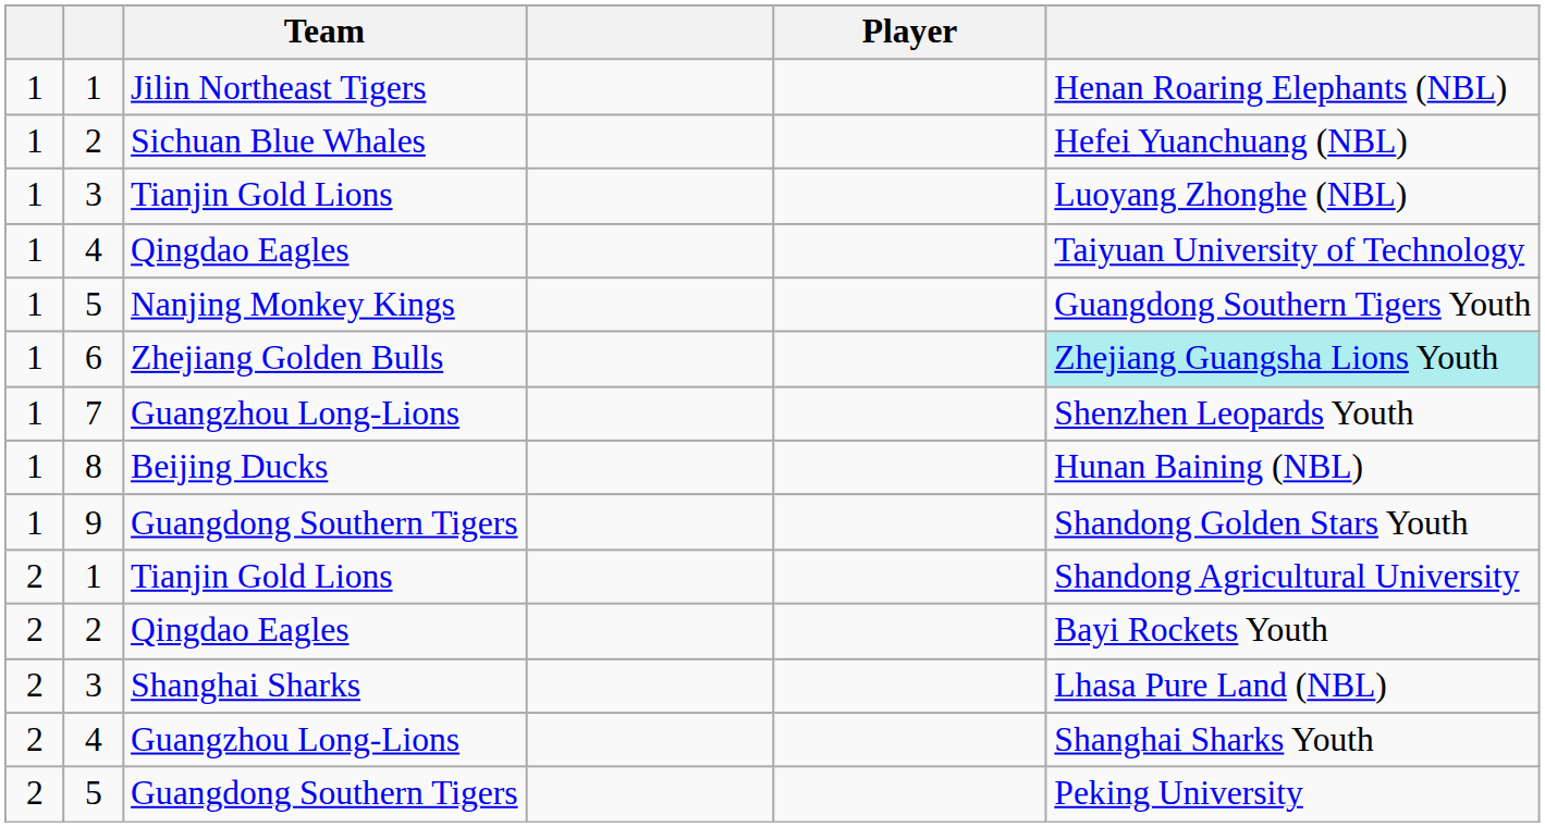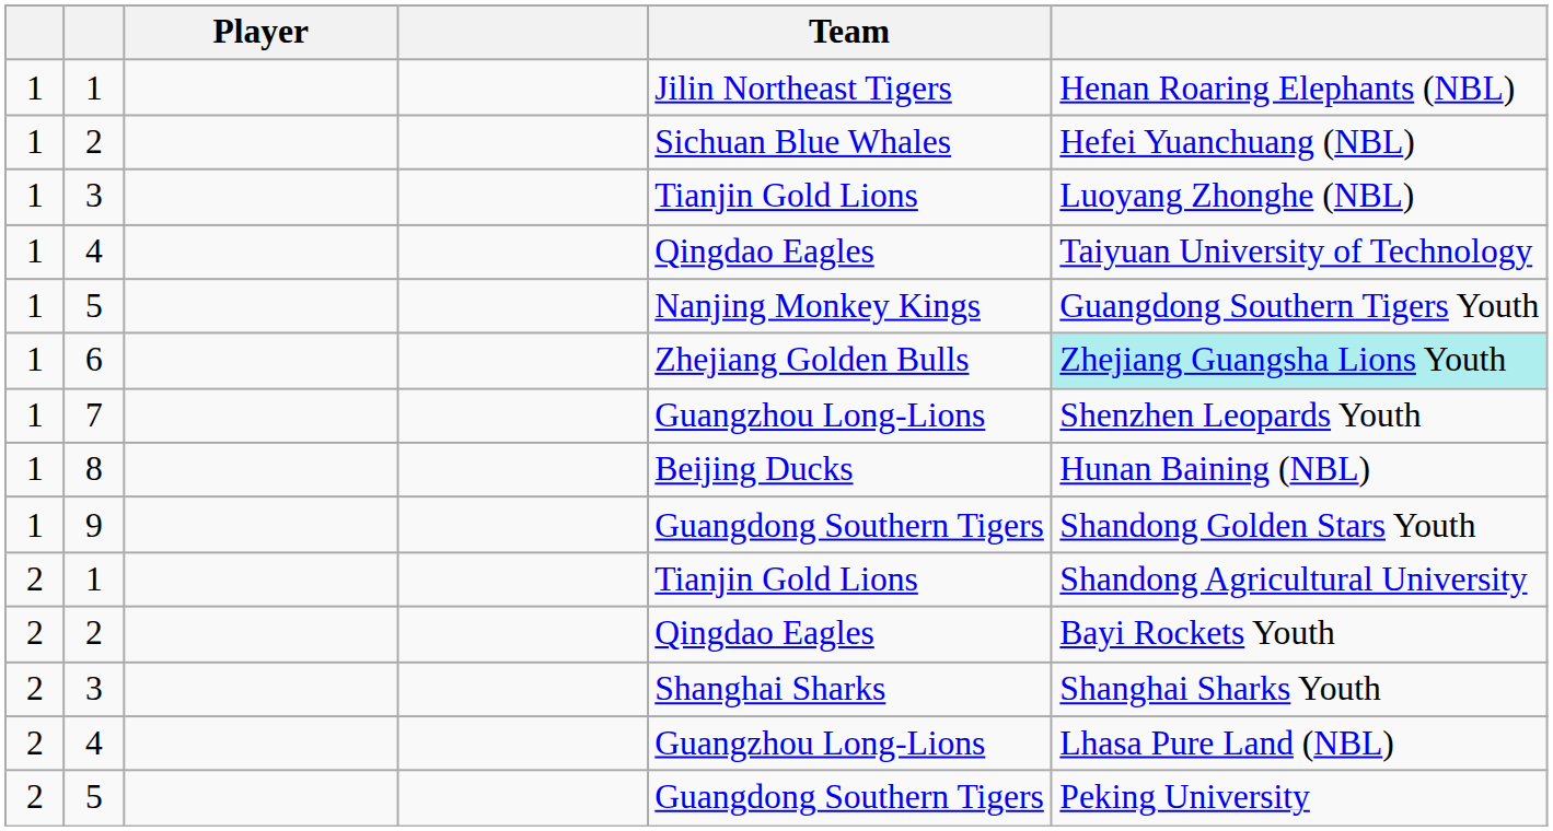 <table class="wikitable sortable" style="text-align:left">
 <tr>
 <th style="width:20px;"></th>
 <th style="width:20px;"></th>
+<th style="width:120px;">Player</th>
+<th style="width:108px;"></th>
 <th>Team</th>
-<th style="width:108px;"></th>
-<th style="width:120px;">Player</th>
 <th></th>
 </tr>
 <tr>
 <td style="text-align:center;">1</td>
 <td style="text-align:center;">1</td>
-<td><a href='#'>Jilin Northeast Tigers</a></td>
 <td></td>
 <td></td>
+<td><a href='#'>Jilin Northeast Tigers</a></td>
 <td><a href='#'>Henan Roaring Elephants</a> (<a href='#'>NBL</a>)</td>
 </tr>
 <tr>
 <td style="text-align:center;">1</td>
 <td style="text-align:center;">2</td>
-<td><a href='#'>Sichuan Blue Whales</a></td>
 <td></td>
 <td></td>
+<td><a href='#'>Sichuan Blue Whales</a></td>
 <td><a href='#'>Hefei Yuanchuang</a> (<a href='#'>NBL</a>)</td>
 </tr>
 <tr>
 <td style="text-align:center;">1</td>
 <td style="text-align:center;">3</td>
-<td><a href='#'>Tianjin Gold Lions</a></td>
 <td></td>
 <td></td>
+<td><a href='#'>Tianjin Gold Lions</a></td>
 <td><a href='#'>Luoyang Zhonghe</a> (<a href='#'>NBL</a>)</td>
 </tr>
 <tr>
 <td style="text-align:center;">1</td>
 <td style="text-align:center;">4</td>
-<td><a href='#'>Qingdao Eagles</a></td>
 <td></td>
 <td></td>
+<td><a href='#'>Qingdao Eagles</a></td>
 <td><a href='#'>Taiyuan University of Technology</a></td>
 </tr>
 <tr>
 <td style="text-align:center;">1</td>
 <td style="text-align:center;">5</td>
-<td><a href='#'>Nanjing Monkey Kings</a></td>
 <td></td>
 <td></td>
+<td><a href='#'>Nanjing Monkey Kings</a></td>
 <td><a href='#'>Guangdong Southern Tigers</a> Youth</td>
 </tr>
 <tr>
 <td style="text-align:center;">1</td>
 <td style="text-align:center;">6</td>
-<td><a href='#'>Zhejiang Golden Bulls</a></td>
 <td></td>
 <td></td>
+<td><a href='#'>Zhejiang Golden Bulls</a></td>
 <td style="background: paleturquoise;"><a href='#'>Zhejiang Guangsha Lions</a> Youth</td>
 </tr>
 <tr>
 <td style="text-align:center;">1</td>
 <td style="text-align:center;">7</td>
-<td><a href='#'>Guangzhou Long-Lions</a></td>
 <td></td>
 <td></td>
+<td><a href='#'>Guangzhou Long-Lions</a></td>
 <td><a href='#'>Shenzhen Leopards</a> Youth</td>
 </tr>
 <tr>
 <td style="text-align:center;">1</td>
 <td style="text-align:center;">8</td>
-<td><a href='#'>Beijing Ducks</a></td>
 <td></td>
 <td></td>
+<td><a href='#'>Beijing Ducks</a></td>
 <td><a href='#'>Hunan Baining</a> (<a href='#'>NBL</a>)</td>
 </tr>
 <tr>
 <td style="text-align:center;">1</td>
 <td style="text-align:center;">9</td>
-<td><a href='#'>Guangdong Southern Tigers</a></td>
 <td></td>
 <td></td>
+<td><a href='#'>Guangdong Southern Tigers</a></td>
 <td><a href='#'>Shandong Golden Stars</a> Youth</td>
 </tr>
 <tr>
 <td style="text-align:center;">2</td>
 <td style="text-align:center;">1</td>
-<td><a href='#'>Tianjin Gold Lions</a></td>
 <td></td>
 <td></td>
+<td><a href='#'>Tianjin Gold Lions</a></td>
 <td><a href='#'>Shandong Agricultural University</a></td>
 </tr>
 <tr>
 <td style="text-align:center;">2</td>
 <td style="text-align:center;">2</td>
-<td><a href='#'>Qingdao Eagles</a></td>
 <td></td>
 <td></td>
+<td><a href='#'>Qingdao Eagles</a></td>
 <td><a href='#'>Bayi Rockets</a> Youth</td>
 </tr>
 <tr>
 <td style="text-align:center;">2</td>
 <td style="text-align:center;">3</td>
-<td><a href='#'>Shanghai Sharks</a></td>
 <td></td>
 <td></td>
+<td><a href='#'>Shanghai Sharks</a></td>
+<td><a href='#'>Shanghai Sharks</a> Youth</td>
+</tr>
+<tr>
+<td style="text-align:center;">2</td>
+<td style="text-align:center;">4</td>
+<td></td>
+<td></td>
+<td><a href='#'>Guangzhou Long-Lions</a></td>
 <td><a href='#'>Lhasa Pure Land</a> (<a href='#'>NBL</a>)</td>
 </tr>
 <tr>
 <td style="text-align:center;">2</td>
-<td style="text-align:center;">4</td>
-<td><a href='#'>Guangzhou Long-Lions</a></td>
+<td style="text-align:center;">5</td>
 <td></td>
 <td></td>
-<td><a href='#'>Shanghai Sharks</a> Youth</td>
-</tr>
-<tr>
-<td style="text-align:center;">2</td>
-<td style="text-align:center;">5</td>
 <td><a href='#'>Guangdong Southern Tigers</a></td>
-<td></td>
-<td></td>
 <td><a href='#'>Peking University</a></td>
 </tr>
 </table>
